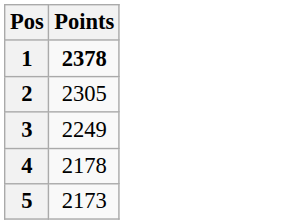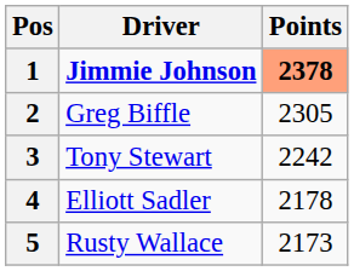 <table class="wikitable">
 <tr>
 <th>Pos</th>
+<th>Driver</th>
 <th>Points</th>
 </tr>
 <tr>
 <th>1</th>
-<td style="text-align:center;"><strong>2378</strong></td>
+<td><strong><a href='#'>Jimmie Johnson</a></strong></td>
+<td style="background: lightsalmon; text-align:center;"><strong>2378</strong></td>
 </tr>
 <tr>
 <th>2</th>
+<td><a href='#'>Greg Biffle</a></td>
 <td style="text-align:center;">2305</td>
 </tr>
 <tr>
 <th>3</th>
-<td style="text-align:center;">2249</td>
+<td><a href='#'>Tony Stewart</a></td>
+<td style="text-align:center;">2242</td>
 </tr>
 <tr>
 <th>4</th>
+<td><a href='#'>Elliott Sadler</a></td>
 <td style="text-align:center;">2178</td>
 </tr>
 <tr>
 <th>5</th>
+<td><a href='#'>Rusty Wallace</a></td>
 <td style="text-align:center;">2173</td>
 </tr>
 </table>
